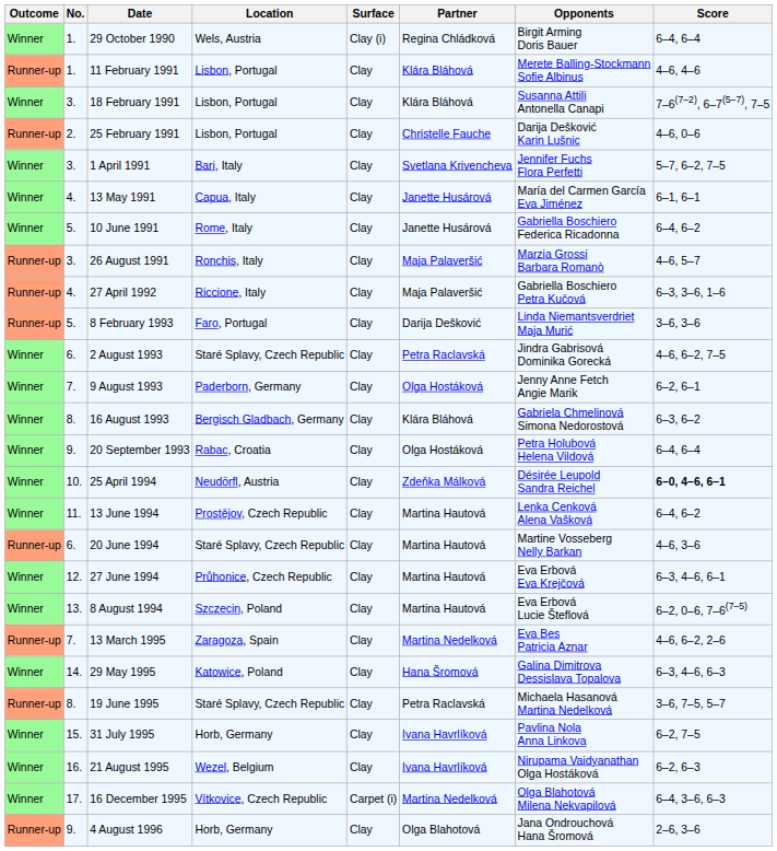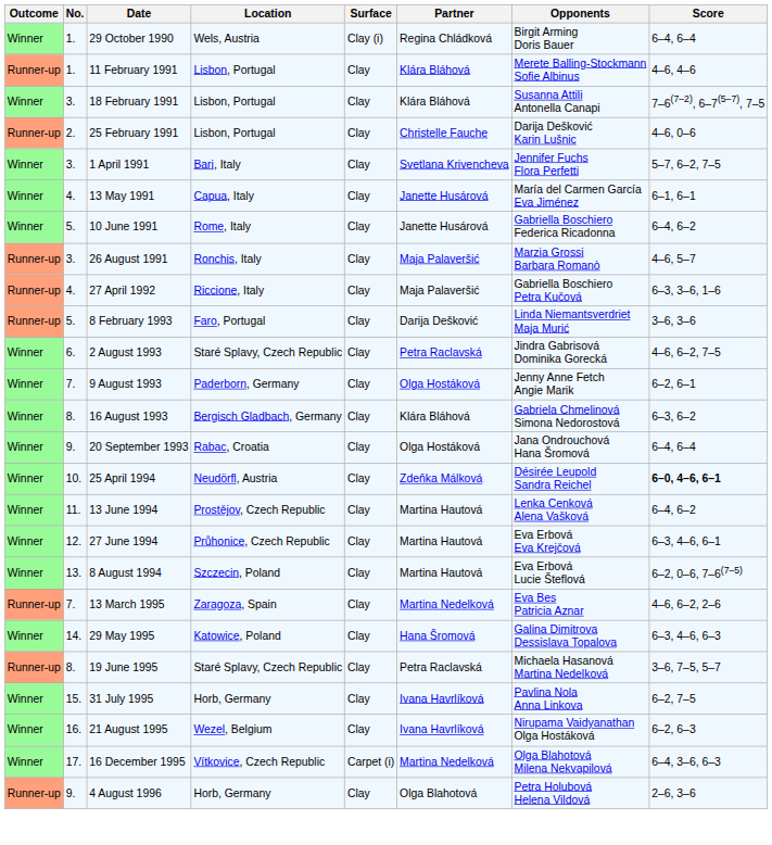 <table class="sortable wikitable" style=font-size:97%>
 <tr>
 <th>Outcome</th>
 <th>No.</th>
 <th>Date</th>
 <th>Location</th>
 <th>Surface</th>
 <th>Partner</th>
 <th>Opponents</th>
 <th>Score</th>
 </tr>
 <tr bgcolor=f0f8ff>
 <td style="background:#98fb98;">Winner</td>
 <td>1.</td>
 <td>29 October 1990</td>
 <td>Wels, Austria</td>
 <td>Clay (i)</td>
 <td> Regina Chládková</td>
 <td> Birgit Arming <br>  Doris Bauer</td>
 <td>6–4, 6–4</td>
 </tr>
 <tr style="background:#f0f8ff;">
 <td bgcolor="FFA07A">Runner-up</td>
 <td>1.</td>
 <td>11 February 1991</td>
 <td><a href='#'>Lisbon</a>, Portugal</td>
 <td>Clay</td>
 <td> <a href='#'>Klára Bláhová</a></td>
 <td> <a href='#'>Merete Balling-Stockmann</a> <br>  <a href='#'>Sofie Albinus</a></td>
 <td>4–6, 4–6</td>
 </tr>
 <tr style="background:#f0f8ff;">
 <td style="background:#98fb98;">Winner</td>
 <td>3.</td>
 <td>18 February 1991</td>
 <td>Lisbon, Portugal</td>
 <td>Clay</td>
 <td> Klára Bláhová</td>
 <td> <a href='#'>Susanna Attili</a> <br>  Antonella Canapi</td>
 <td>7–6<sup>(7–2)</sup>, 6–7<sup>(5–7)</sup>, 7–5</td>
 </tr>
 <tr style="background:#f0f8ff;">
 <td bgcolor="FFA07A">Runner-up</td>
 <td>2.</td>
 <td>25 February 1991</td>
 <td>Lisbon, Portugal</td>
 <td>Clay</td>
 <td> <a href='#'>Christelle Fauche</a></td>
 <td> Darija Dešković <br>  <a href='#'>Karin Lušnic</a></td>
 <td>4–6, 0–6</td>
 </tr>
 <tr style="background:#f0f8ff;">
 <td style="background:#98fb98;">Winner</td>
 <td>3.</td>
 <td>1 April 1991</td>
 <td><a href='#'>Bari</a>, Italy</td>
 <td>Clay</td>
 <td> <a href='#'>Svetlana Krivencheva</a></td>
 <td> <a href='#'>Jennifer Fuchs</a> <br>  <a href='#'>Flora Perfetti</a></td>
 <td>5–7, 6–2, 7–5</td>
 </tr>
 <tr style="background:#f0f8ff;">
 <td style="background:#98fb98;">Winner</td>
 <td>4.</td>
 <td>13 May 1991</td>
 <td><a href='#'>Capua</a>, Italy</td>
 <td>Clay</td>
 <td> <a href='#'>Janette Husárová</a></td>
 <td> María del Carmen García <br>  <a href='#'>Eva Jiménez</a></td>
 <td>6–1, 6–1</td>
 </tr>
 <tr style="background:#f0f8ff;">
 <td style="background:#98fb98;">Winner</td>
 <td>5.</td>
 <td>10 June 1991</td>
 <td><a href='#'>Rome</a>, Italy</td>
 <td>Clay</td>
 <td> Janette Husárová</td>
 <td> <a href='#'>Gabriella Boschiero</a> <br>  Federica Ricadonna</td>
 <td>6–4, 6–2</td>
 </tr>
 <tr style="background:#f0f8ff;">
 <td style="background:#ffa07a;">Runner-up</td>
 <td>3.</td>
 <td>26 August 1991</td>
 <td><a href='#'>Ronchis</a>, Italy</td>
 <td>Clay</td>
 <td> <a href='#'>Maja Palaveršić</a></td>
 <td> <a href='#'>Marzia Grossi</a> <br>  <a href='#'>Barbara Romanò</a></td>
 <td>4–6, 5–7</td>
 </tr>
 <tr style="background:#f0f8ff;">
 <td style="background:#ffa07a;">Runner-up</td>
 <td>4.</td>
 <td>27 April 1992</td>
 <td><a href='#'>Riccione</a>, Italy</td>
 <td>Clay</td>
 <td> Maja Palaveršić</td>
 <td> Gabriella Boschiero <br>  <a href='#'>Petra Kučová</a></td>
 <td>6–3, 3–6, 1–6</td>
 </tr>
 <tr style="background:#f0f8ff;">
 <td style="background:#ffa07a;">Runner-up</td>
 <td>5.</td>
 <td>8 February 1993</td>
 <td><a href='#'>Faro</a>, Portugal</td>
 <td>Clay</td>
 <td> Darija Dešković</td>
 <td> <a href='#'>Linda Niemantsverdriet</a> <br>  <a href='#'>Maja Murić</a></td>
 <td>3–6, 3–6</td>
 </tr>
 <tr style="background:#f0f8ff;">
 <td bgcolor="#98FB98">Winner</td>
 <td>6.</td>
 <td>2 August 1993</td>
 <td>Staré Splavy, Czech Republic</td>
 <td>Clay</td>
 <td> <a href='#'>Petra Raclavská</a></td>
 <td> Jindra Gabrisová <br>  Dominika Gorecká</td>
 <td>4–6, 6–2, 7–5</td>
 </tr>
 <tr style="background:#f0f8ff;">
 <td style="background:#98fb98;">Winner</td>
 <td>7.</td>
 <td>9 August 1993</td>
 <td><a href='#'>Paderborn</a>, Germany</td>
 <td>Clay</td>
 <td> <a href='#'>Olga Hostáková</a></td>
 <td> Jenny Anne Fetch <br>  Angie Marik</td>
 <td>6–2, 6–1</td>
 </tr>
 <tr style="background:#f0f8ff;">
 <td bgcolor="98FB98">Winner</td>
 <td>8.</td>
 <td>16 August 1993</td>
 <td><a href='#'>Bergisch Gladbach</a>, Germany</td>
 <td>Clay</td>
 <td> Klára Bláhová</td>
 <td> <a href='#'>Gabriela Chmelinová</a> <br>  Simona Nedorostová</td>
 <td>6–3, 6–2</td>
 </tr>
 <tr style="background:#f0f8ff;">
 <td style="background:#98fb98;">Winner</td>
 <td>9.</td>
 <td>20 September 1993</td>
 <td><a href='#'>Rabac</a>, Croatia</td>
 <td>Clay</td>
 <td> Olga Hostáková</td>
-<td> <a href='#'>Petra Holubová</a> <br>  <a href='#'>Helena Vildová</a></td>
+<td> Jana Ondrouchová <br>  Hana Šromová</td>
 <td>6–4, 6–4</td>
 </tr>
 <tr style="background:#f0f8ff;">
 <td style="background:#98fb98;">Winner</td>
 <td>10.</td>
 <td>25 April 1994</td>
 <td><a href='#'>Neudörfl</a>, Austria</td>
 <td>Clay</td>
 <td> <a href='#'>Zdeňka Málková</a></td>
 <td> <a href='#'>Désirée Leupold</a> <br>  <a href='#'>Sandra Reichel</a></td>
 <td><strong>6–0, 4–6, 6–1</strong></td>
 </tr>
 <tr style="background:#f0f8ff;">
 <td style="background:#98fb98;">Winner</td>
 <td>11.</td>
 <td>13 June 1994</td>
 <td><a href='#'>Prostějov</a>, Czech Republic</td>
 <td>Clay</td>
 <td> Martina Hautová</td>
 <td> <a href='#'>Lenka Cenková</a> <br>  <a href='#'>Alena Vašková</a></td>
 <td>6–4, 6–2</td>
-</tr>
-<tr style="background:#f0f8ff;">
-<td style="background:#ffa07a;">Runner-up</td>
-<td>6.</td>
-<td>20 June 1994</td>
-<td>Staré Splavy, Czech Republic</td>
-<td>Clay</td>
-<td> Martina Hautová</td>
-<td> Martine Vosseberg <br>  <a href='#'>Nelly Barkan</a></td>
-<td>4–6, 3–6</td>
 </tr>
 <tr style="background:#f0f8ff;">
 <td style="background:#98fb98;">Winner</td>
 <td>12.</td>
 <td>27 June 1994</td>
 <td><a href='#'>Průhonice</a>, Czech Republic</td>
 <td>Clay</td>
 <td> Martina Hautová</td>
 <td> Eva Erbová <br>  <a href='#'>Eva Krejčová</a></td>
 <td>6–3, 4–6, 6–1</td>
 </tr>
 <tr style="background:#f0f8ff;">
 <td style="background:#98fb98;">Winner</td>
 <td>13.</td>
 <td>8 August 1994</td>
 <td><a href='#'>Szczecin</a>, Poland</td>
 <td>Clay</td>
 <td> Martina Hautová</td>
 <td> Eva Erbová <br>  Lucie Šteflová</td>
 <td>6–2, 0–6, 7–6<sup>(7–5)</sup></td>
 </tr>
 <tr style="background:#f0f8ff;">
 <td bgcolor="FFA07A">Runner-up</td>
 <td>7.</td>
 <td>13 March 1995</td>
 <td><a href='#'>Zaragoza</a>, Spain</td>
 <td>Clay</td>
 <td> <a href='#'>Martina Nedelková</a></td>
 <td> <a href='#'>Eva Bes</a> <br>  <a href='#'>Patricia Aznar</a></td>
 <td>4–6, 6–2, 2–6</td>
 </tr>
 <tr style="background:#f0f8ff;">
 <td bgcolor=98FB98>Winner</td>
 <td>14.</td>
 <td>29 May 1995</td>
 <td><a href='#'>Katowice</a>, Poland</td>
 <td>Clay</td>
 <td> <a href='#'>Hana Šromová</a></td>
 <td> <a href='#'>Galina Dimitrova</a> <br>  <a href='#'>Dessislava Topalova</a></td>
 <td>6–3, 4–6, 6–3</td>
 </tr>
 <tr style="background:#f0f8ff;">
 <td bgcolor="FFA07A">Runner-up</td>
 <td>8.</td>
 <td>19 June 1995</td>
 <td>Staré Splavy, Czech Republic</td>
 <td>Clay</td>
 <td> Petra Raclavská</td>
 <td> Michaela Hasanová <br>  <a href='#'>Martina Nedelková</a></td>
 <td>3–6, 7–5, 5–7</td>
 </tr>
 <tr style="background:#f0f8ff;">
 <td style="background:#98fb98;">Winner</td>
 <td>15.</td>
 <td>31 July 1995</td>
 <td>Horb, Germany</td>
 <td>Clay</td>
 <td> <a href='#'>Ivana Havrlíková</a></td>
 <td> <a href='#'>Pavlina Nola</a> <br>  <a href='#'>Anna Linkova</a></td>
 <td>6–2, 7–5</td>
 </tr>
 <tr style="background:#f0f8ff;">
 <td style="background:#98fb98;">Winner</td>
 <td>16.</td>
 <td>21 August 1995</td>
 <td><a href='#'>Wezel</a>, Belgium</td>
 <td>Clay</td>
 <td> <a href='#'>Ivana Havrlíková</a></td>
 <td> <a href='#'>Nirupama Vaidyanathan</a> <br>  Olga Hostáková</td>
 <td>6–2, 6–3</td>
 </tr>
 <tr style="background:#f0f8ff;">
 <td bgcolor=98FB98>Winner</td>
 <td>17.</td>
 <td>16 December 1995</td>
 <td><a href='#'>Vítkovice</a>, Czech Republic</td>
 <td>Carpet (i)</td>
 <td> <a href='#'>Martina Nedelková</a></td>
 <td> <a href='#'>Olga Blahotová</a> <br>  <a href='#'>Milena Nekvapilová</a></td>
 <td>6–4, 3–6, 6–3</td>
 </tr>
 <tr style="background:#f0f8ff;">
 <td style="background:#ffa07a;">Runner-up</td>
 <td>9.</td>
 <td>4 August 1996</td>
 <td>Horb, Germany</td>
 <td>Clay</td>
 <td> Olga Blahotová</td>
-<td> Jana Ondrouchová <br>  Hana Šromová</td>
+<td> <a href='#'>Petra Holubová</a> <br>  <a href='#'>Helena Vildová</a></td>
 <td>2–6, 3–6</td>
 </tr>
 </table>
